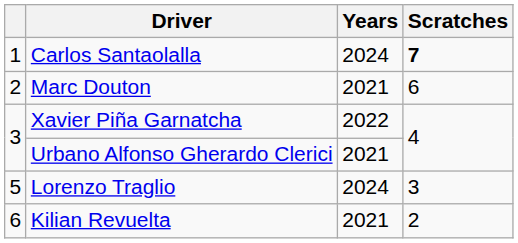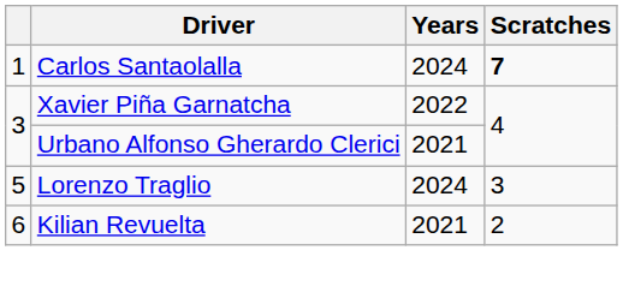 <table class="wikitable">
 <tr>
 <th></th>
 <th>Driver</th>
 <th>Years</th>
 <th>Scratches</th>
 </tr>
 <tr>
 <td>1</td>
 <td> <a href='#'>Carlos Santaolalla</a></td>
 <td>2024</td>
 <td><strong>7</strong></td>
-</tr>
-<tr>
-<td>2</td>
-<td> <a href='#'>Marc Douton</a></td>
-<td>2021</td>
-<td>6</td>
 </tr>
 <tr>
 <td rowspan="2">3</td>
 <td> <a href='#'>Xavier Piña Garnatcha</a></td>
 <td>2022</td>
 <td rowspan="2">4</td>
 </tr>
 <tr>
 <td> <a href='#'>Urbano Alfonso Gherardo Clerici</a></td>
 <td>2021</td>
 </tr>
 <tr>
 <td>5</td>
 <td> <a href='#'>Lorenzo Traglio</a></td>
 <td>2024</td>
 <td>3</td>
 </tr>
 <tr>
 <td>6</td>
 <td> <a href='#'>Kilian Revuelta</a></td>
 <td>2021</td>
 <td>2</td>
 </tr>
 </table>
